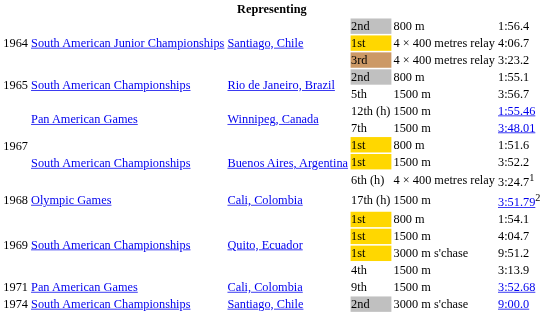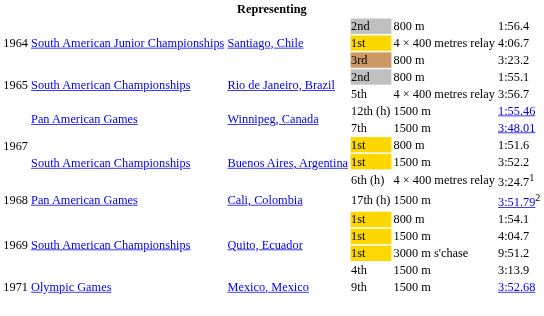 <table>
 <tr>
 <th colspan="6">Representing </th>
 </tr>
 <tr>
 <td rowspan=3>1964</td>
 <td rowspan=3><a href='#'>South American Junior Championships</a></td>
 <td rowspan=3><a href='#'>Santiago, Chile</a></td>
 <td bgcolor=silver>2nd</td>
 <td>800 m</td>
 <td>1:56.4</td>
 </tr>
 <tr>
 <td bgcolor=gold>1st</td>
 <td>4 × 400 metres relay</td>
 <td>4:06.7</td>
 </tr>
 <tr>
 <td bgcolor=cc9966>3rd</td>
-<td>4 × 400 metres relay</td>
+<td>800 m</td>
 <td>3:23.2</td>
 </tr>
 <tr>
 <td rowspan=2>1965</td>
 <td rowspan=2><a href='#'>South American Championships</a></td>
 <td rowspan=2><a href='#'>Rio de Janeiro, Brazil</a></td>
 <td bgcolor=silver>2nd</td>
 <td>800 m</td>
 <td>1:55.1</td>
 </tr>
 <tr>
 <td>5th</td>
-<td>1500 m</td>
+<td>4 × 400 metres relay</td>
 <td>3:56.7</td>
 </tr>
 <tr>
 <td rowspan=5>1967</td>
 <td rowspan=2><a href='#'>Pan American Games</a></td>
 <td rowspan=2><a href='#'>Winnipeg, Canada</a></td>
 <td>12th (h)</td>
 <td>1500 m</td>
 <td><a href='#'>1:55.46</a></td>
 </tr>
 <tr>
 <td>7th</td>
 <td>1500 m</td>
 <td><a href='#'>3:48.01</a></td>
 </tr>
 <tr>
 <td rowspan=3><a href='#'>South American Championships</a></td>
 <td rowspan=3><a href='#'>Buenos Aires, Argentina</a></td>
 <td bgcolor=gold>1st</td>
 <td>800 m</td>
 <td>1:51.6</td>
 </tr>
 <tr>
 <td bgcolor=gold>1st</td>
 <td>1500 m</td>
 <td>3:52.2</td>
 </tr>
 <tr>
 <td>6th (h)</td>
 <td>4 × 400 metres relay</td>
 <td>3:24.7<sup>1</sup></td>
 </tr>
 <tr>
 <td>1968</td>
-<td><a href='#'>Olympic Games</a></td>
+<td><a href='#'>Pan American Games</a></td>
 <td><a href='#'>Cali, Colombia</a></td>
 <td>17th (h)</td>
 <td>1500 m</td>
 <td><a href='#'>3:51.79</a><sup>2</sup></td>
 </tr>
 <tr>
 <td rowspan=4>1969</td>
 <td rowspan=4><a href='#'>South American Championships</a></td>
 <td rowspan=4><a href='#'>Quito, Ecuador</a></td>
 <td bgcolor=gold>1st</td>
 <td>800 m</td>
 <td>1:54.1</td>
 </tr>
 <tr>
 <td bgcolor=gold>1st</td>
 <td>1500 m</td>
 <td>4:04.7</td>
 </tr>
 <tr>
 <td bgcolor=gold>1st</td>
 <td>3000 m s'chase</td>
 <td>9:51.2</td>
 </tr>
 <tr>
 <td>4th</td>
 <td>1500 m</td>
 <td>3:13.9</td>
 </tr>
 <tr>
 <td>1971</td>
-<td><a href='#'>Pan American Games</a></td>
-<td><a href='#'>Cali, Colombia</a></td>
+<td><a href='#'>Olympic Games</a></td>
+<td><a href='#'>Mexico, Mexico</a></td>
 <td>9th</td>
 <td>1500 m</td>
 <td><a href='#'>3:52.68</a></td>
 </tr>
-<tr>
-<td>1974</td>
-<td><a href='#'>South American Championships</a></td>
-<td><a href='#'>Santiago, Chile</a></td>
-<td bgcolor=silver>2nd</td>
-<td>3000 m s'chase</td>
-<td><a href='#'>9:00.0</a></td>
-</tr>
 </table>
